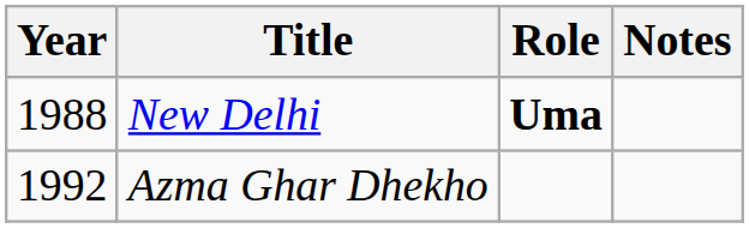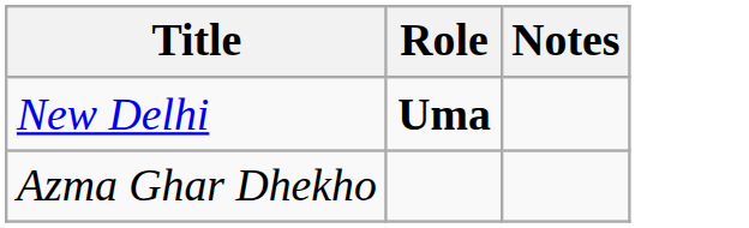 <table class="wikitable sortable">
 <tr>
-<th scope="col">Year</th>
 <th scope="col">Title</th>
 <th scope="col">Role</th>
 <th scope="col" class="unsortable">Notes</th>
 </tr>
 <tr>
-<td>1988</td>
 <td><em><a href='#'>New Delhi</a></em></td>
 <td><strong>Uma</strong></td>
 <td></td>
 </tr>
 <tr>
-<td>1992</td>
 <td><em>Azma Ghar Dhekho</em></td>
 <td></td>
 <td></td>
 </tr>
 </table>
